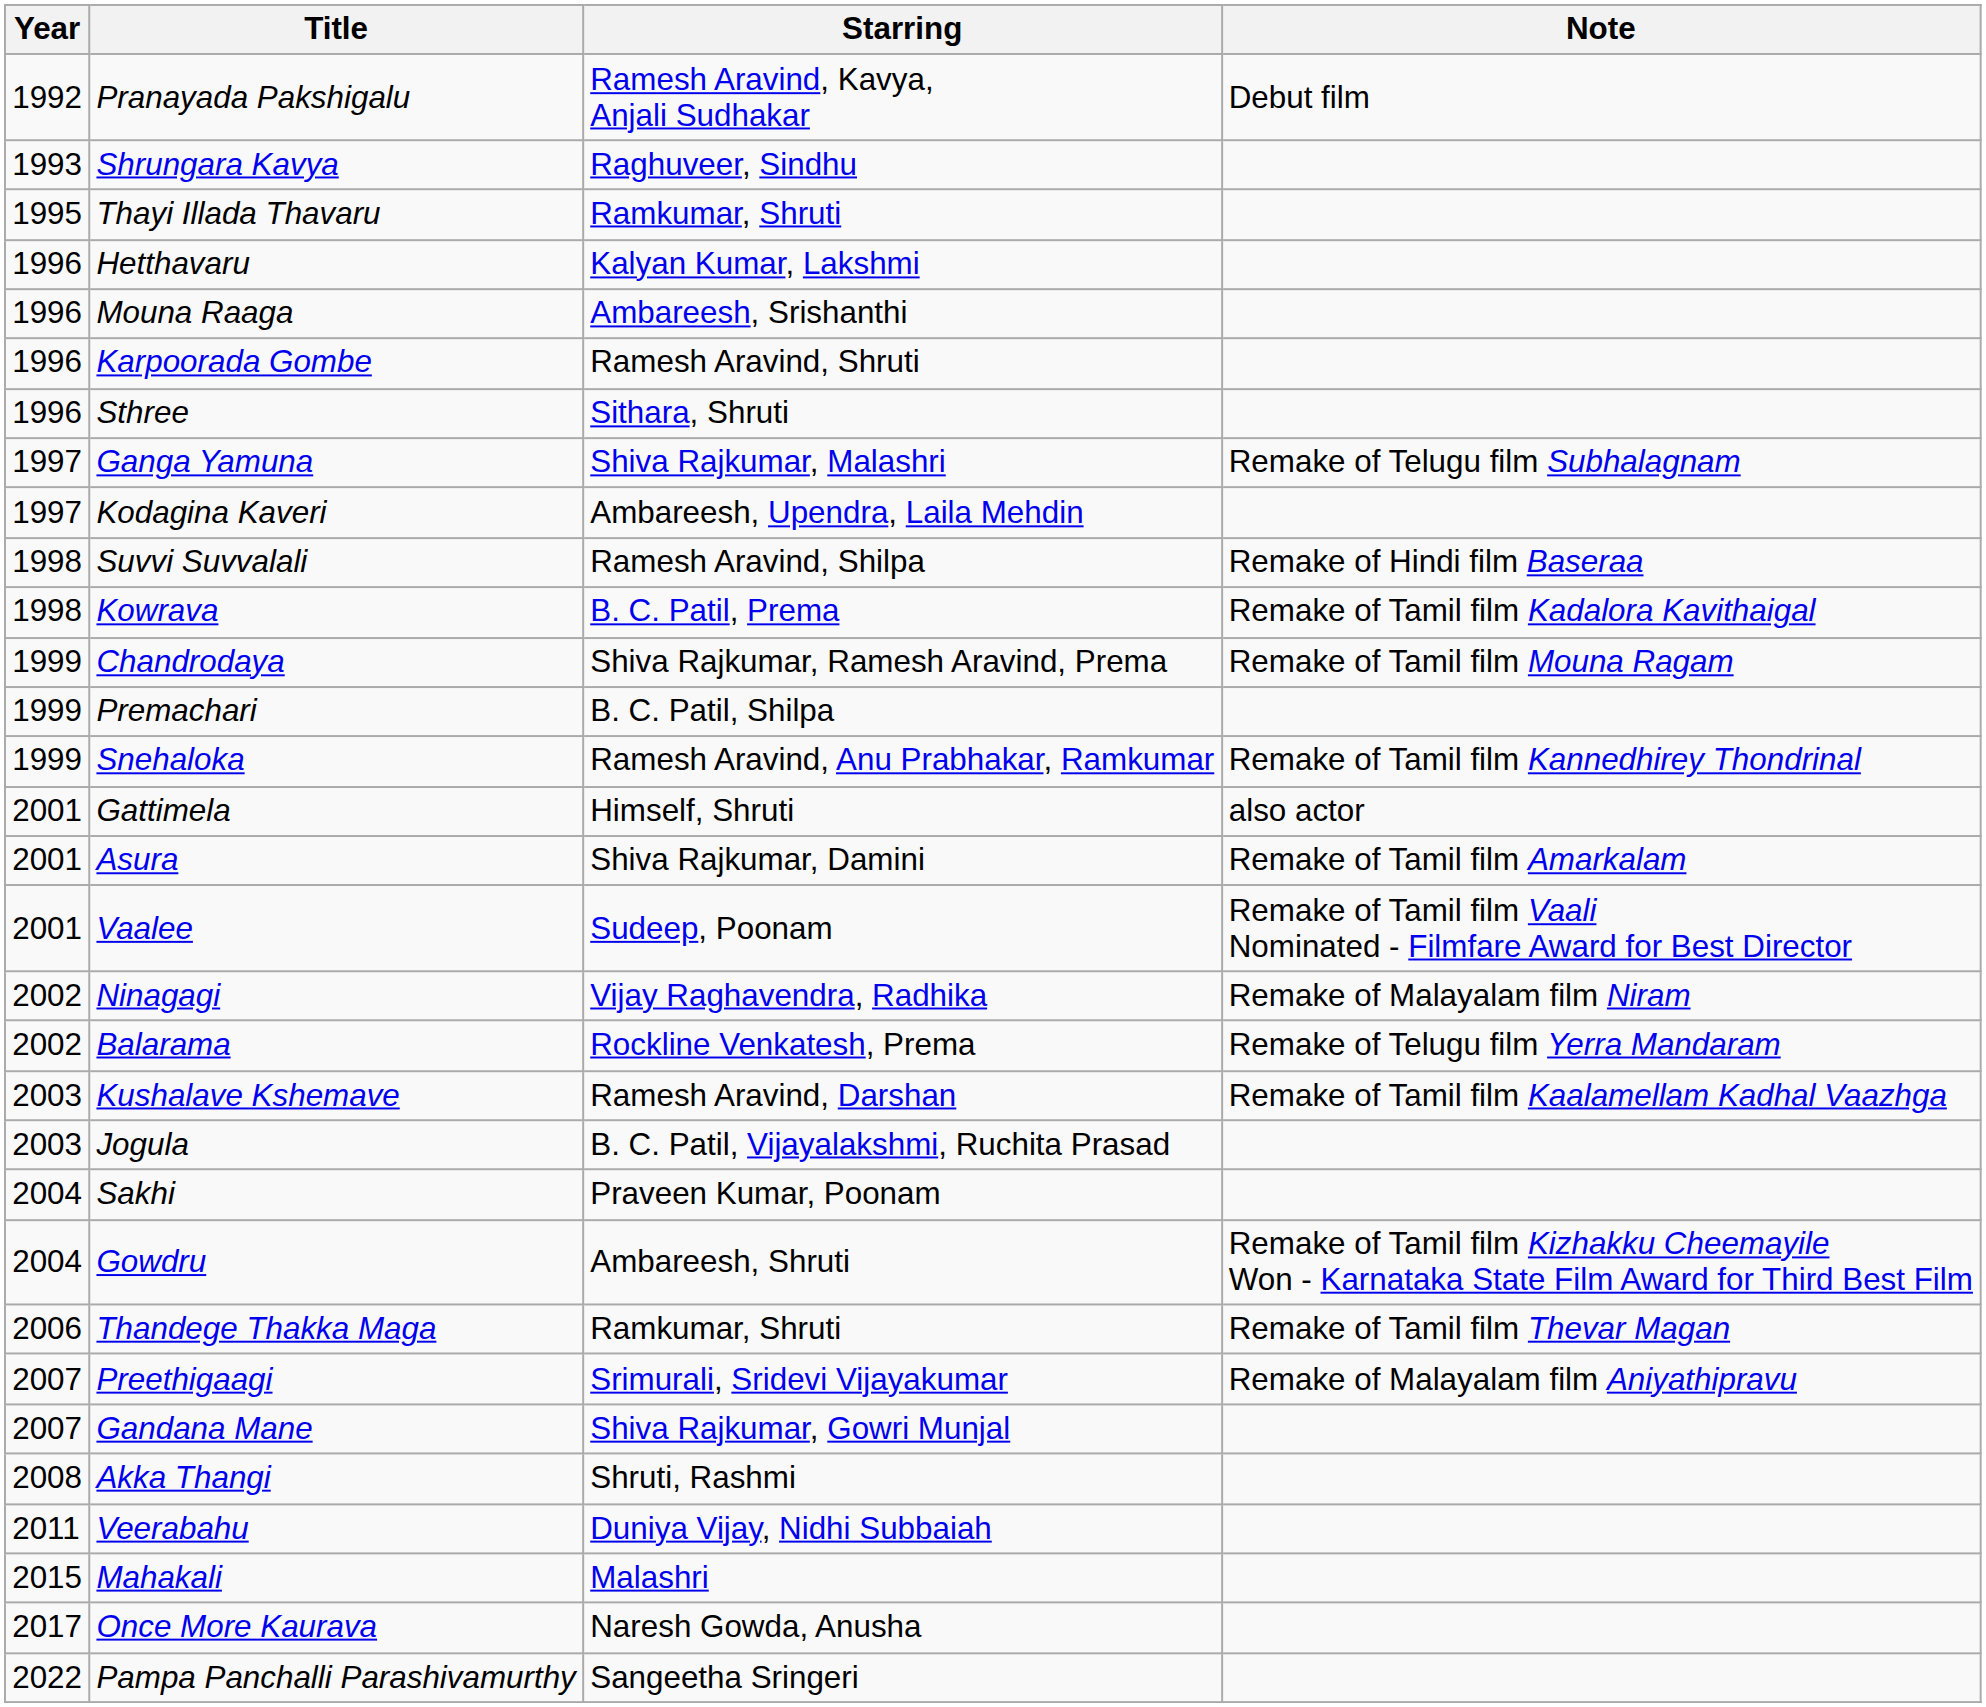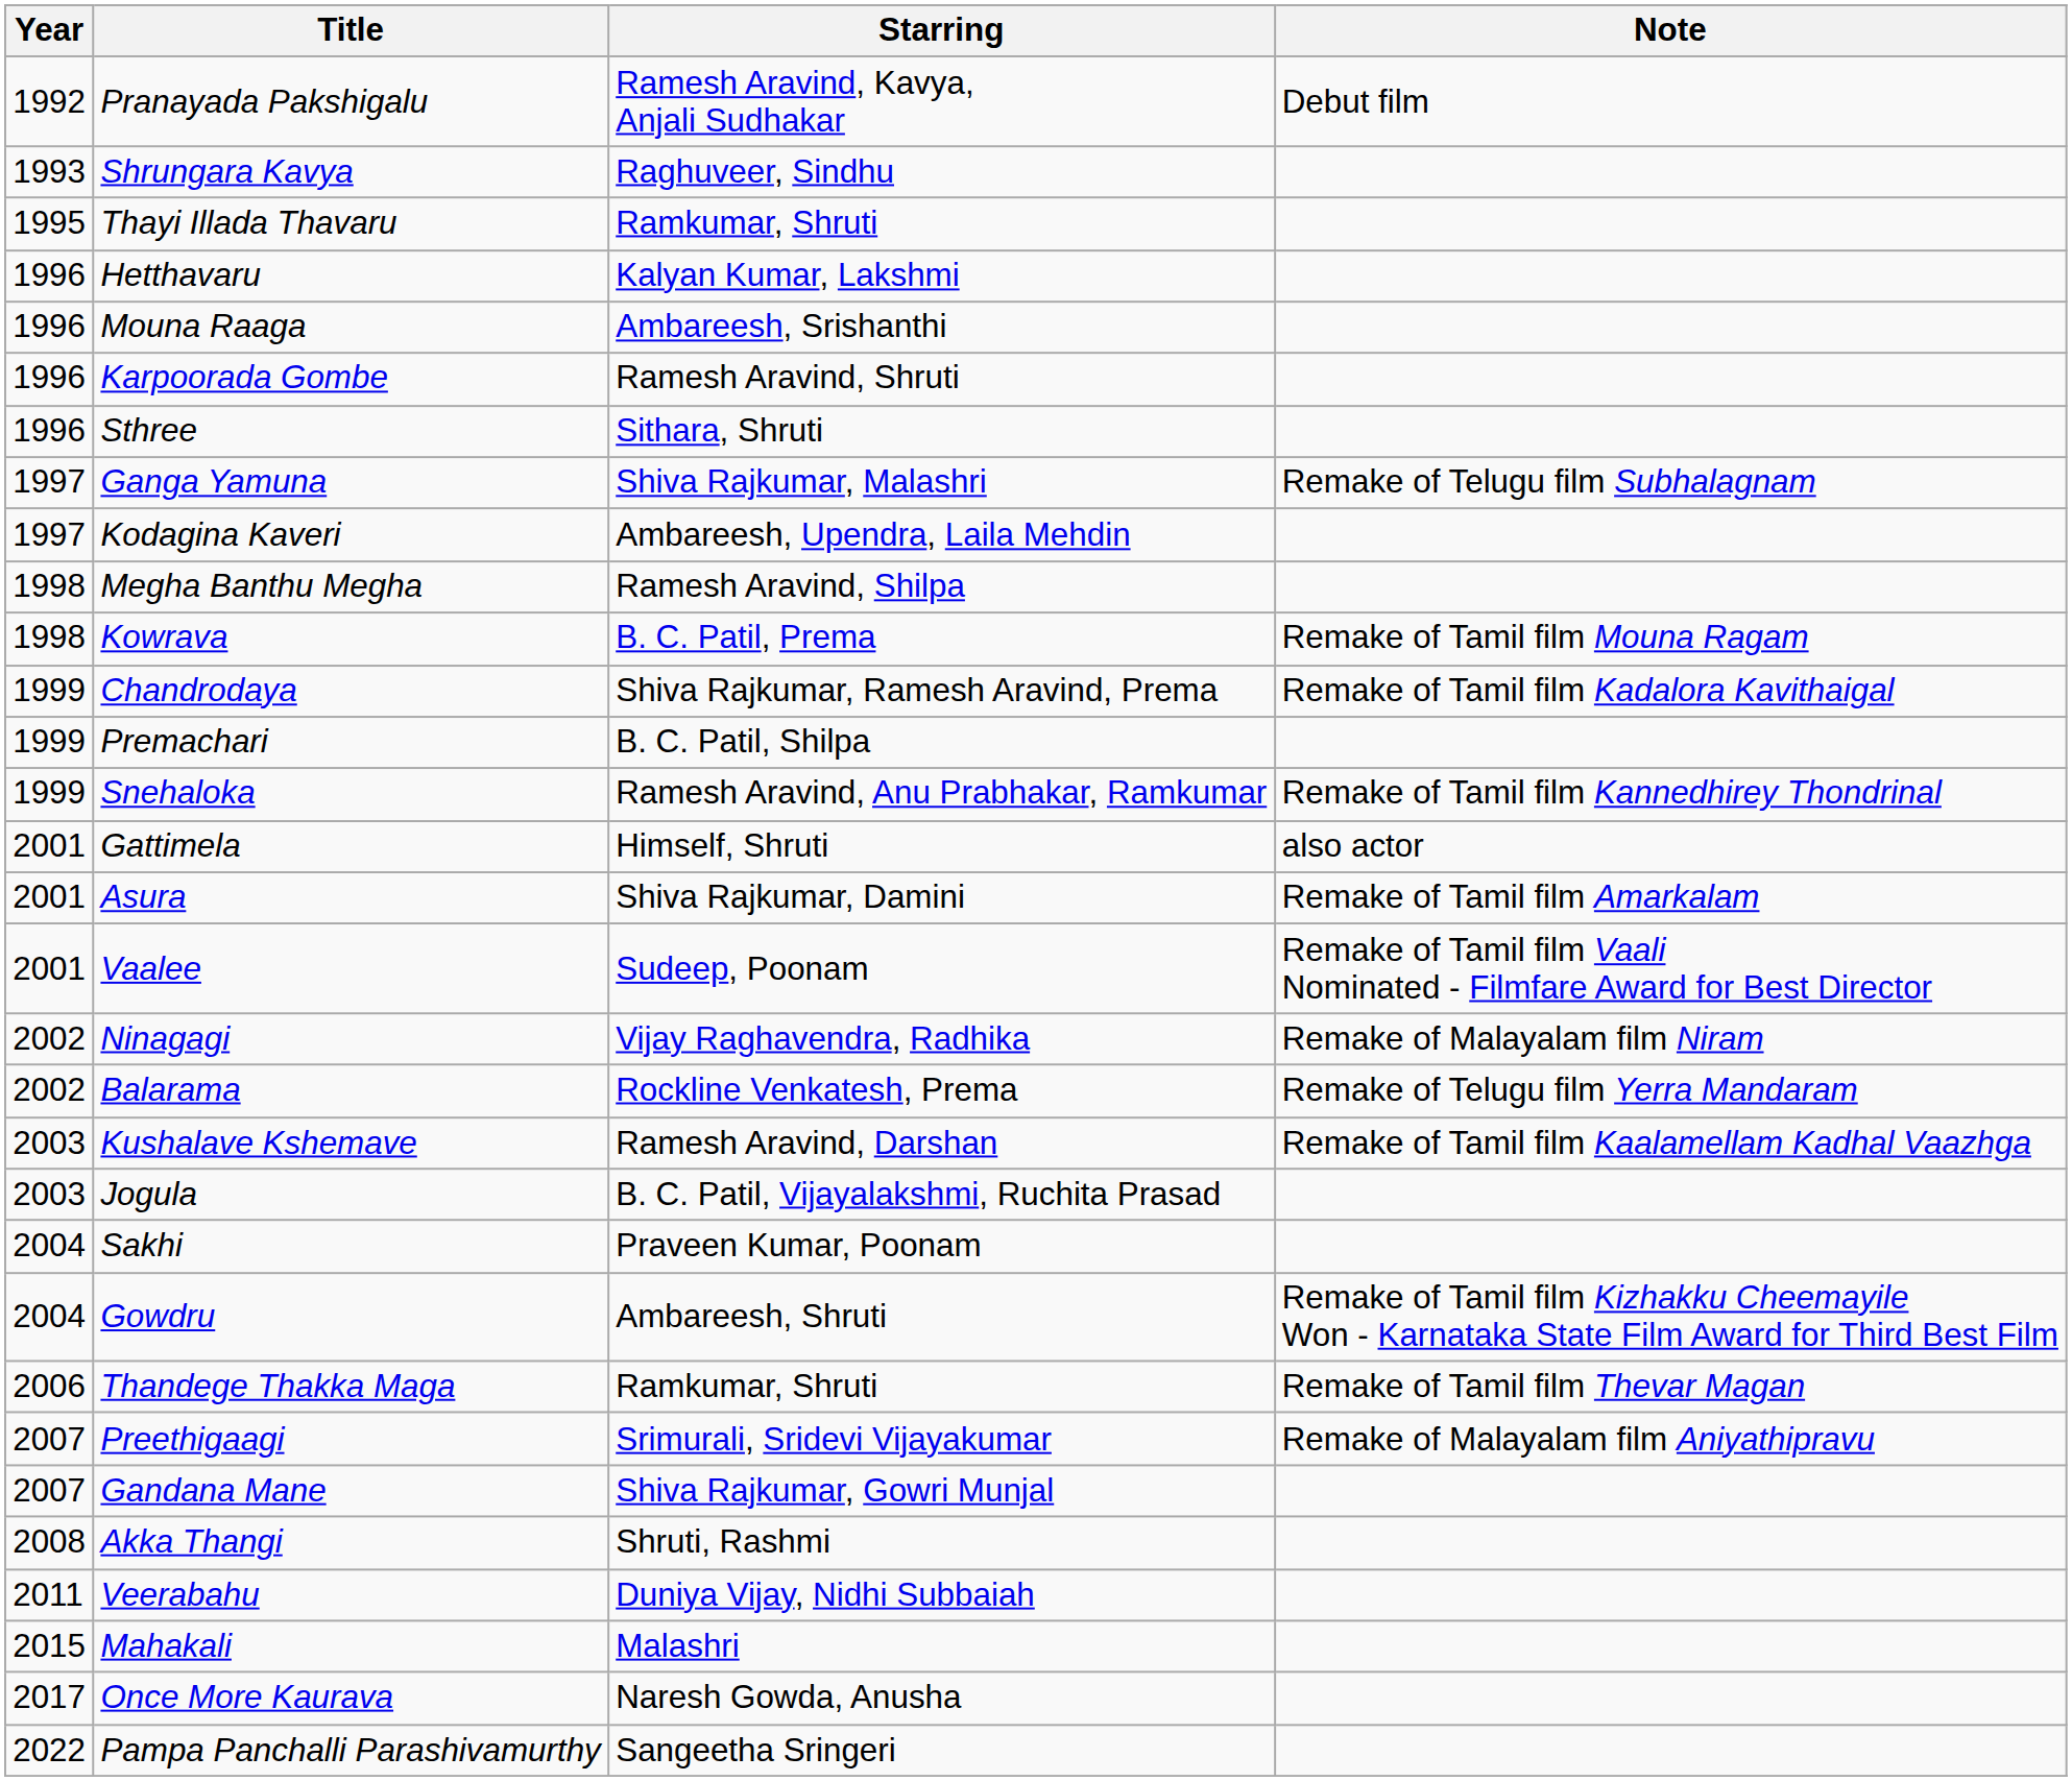 <table class="wikitable">
 <tr style="background:#ccc; text-align:center;">
 <th>Year</th>
 <th>Title</th>
 <th>Starring</th>
 <th>Note</th>
 </tr>
 <tr>
 <td>1992</td>
 <td><em>Pranayada Pakshigalu</em></td>
 <td><a href='#'>Ramesh Aravind</a>, Kavya, <br><a href='#'>Anjali Sudhakar</a></td>
 <td>Debut film</td>
 </tr>
 <tr>
 <td>1993</td>
 <td><em><a href='#'>Shrungara Kavya</a></em></td>
 <td><a href='#'>Raghuveer</a>, <a href='#'>Sindhu</a></td>
 <td></td>
 </tr>
 <tr>
 <td>1995</td>
 <td><em>Thayi Illada Thavaru</em></td>
 <td><a href='#'>Ramkumar</a>, <a href='#'>Shruti</a></td>
 <td></td>
 </tr>
 <tr>
 <td>1996</td>
 <td><em>Hetthavaru</em></td>
 <td><a href='#'>Kalyan Kumar</a>, <a href='#'>Lakshmi</a></td>
 <td></td>
 </tr>
 <tr>
 <td>1996</td>
 <td><em>Mouna Raaga</em></td>
 <td><a href='#'>Ambareesh</a>, Srishanthi</td>
 <td></td>
 </tr>
 <tr>
 <td>1996</td>
 <td><em><a href='#'>Karpoorada Gombe</a></em></td>
 <td>Ramesh Aravind, Shruti</td>
 <td></td>
 </tr>
 <tr>
 <td>1996</td>
 <td><em>Sthree</em></td>
 <td><a href='#'>Sithara</a>, Shruti</td>
 <td></td>
 </tr>
 <tr>
 <td>1997</td>
 <td><em><a href='#'>Ganga Yamuna</a></em></td>
 <td><a href='#'>Shiva Rajkumar</a>, <a href='#'>Malashri</a></td>
 <td>Remake of Telugu film <em><a href='#'>Subhalagnam</a></em></td>
 </tr>
 <tr>
 <td>1997</td>
 <td><em>Kodagina Kaveri</em></td>
 <td>Ambareesh, <a href='#'>Upendra</a>, <a href='#'>Laila Mehdin</a></td>
 <td></td>
 </tr>
 <tr>
 <td>1998</td>
-<td><em>Suvvi Suvvalali</em></td>
-<td>Ramesh Aravind, Shilpa</td>
-<td>Remake of Hindi film <em><a href='#'>Baseraa</a></em></td>
+<td><em>Megha Banthu Megha</em></td>
+<td>Ramesh Aravind, <a href='#'>Shilpa</a></td>
+<td></td>
 </tr>
 <tr>
 <td>1998</td>
 <td><em><a href='#'>Kowrava</a></em></td>
 <td><a href='#'>B. C. Patil</a>, <a href='#'>Prema</a></td>
-<td>Remake of Tamil film <em><a href='#'>Kadalora Kavithaigal</a></em></td>
+<td>Remake of Tamil film <em><a href='#'>Mouna Ragam</a></em></td>
 </tr>
 <tr>
 <td>1999</td>
 <td><em><a href='#'>Chandrodaya</a></em></td>
 <td>Shiva Rajkumar, Ramesh Aravind, Prema</td>
-<td>Remake of Tamil film <em><a href='#'>Mouna Ragam</a></em></td>
+<td>Remake of Tamil film <em><a href='#'>Kadalora Kavithaigal</a></em></td>
 </tr>
 <tr>
 <td>1999</td>
 <td><em>Premachari</em></td>
 <td>B. C. Patil, Shilpa</td>
 <td></td>
 </tr>
 <tr>
 <td>1999</td>
 <td><em><a href='#'>Snehaloka</a></em></td>
 <td>Ramesh Aravind, <a href='#'>Anu Prabhakar</a>, <a href='#'>Ramkumar</a></td>
 <td>Remake of Tamil film <em><a href='#'>Kannedhirey Thondrinal</a></em></td>
 </tr>
 <tr>
 <td>2001</td>
 <td><em>Gattimela</em></td>
 <td>Himself, Shruti</td>
 <td>also actor</td>
 </tr>
 <tr>
 <td>2001</td>
 <td><em><a href='#'>Asura</a></em></td>
 <td>Shiva Rajkumar, Damini</td>
 <td>Remake of Tamil film <em><a href='#'>Amarkalam</a></em></td>
 </tr>
 <tr>
 <td>2001</td>
 <td><em><a href='#'>Vaalee</a></em></td>
 <td><a href='#'>Sudeep</a>, Poonam</td>
 <td>Remake of Tamil film <em><a href='#'>Vaali</a></em><br>Nominated - <a href='#'>Filmfare Award for Best Director</a></td>
 </tr>
 <tr>
 <td>2002</td>
 <td><em><a href='#'>Ninagagi</a></em></td>
 <td><a href='#'>Vijay Raghavendra</a>, <a href='#'>Radhika</a></td>
 <td>Remake of Malayalam film <em><a href='#'>Niram</a></em></td>
 </tr>
 <tr>
 <td>2002</td>
 <td><em><a href='#'>Balarama</a></em></td>
 <td><a href='#'>Rockline Venkatesh</a>, Prema</td>
 <td>Remake of Telugu film <em><a href='#'>Yerra Mandaram</a></em></td>
 </tr>
 <tr>
 <td>2003</td>
 <td><em><a href='#'>Kushalave Kshemave</a></em></td>
 <td>Ramesh Aravind, <a href='#'>Darshan</a></td>
 <td>Remake of Tamil film <em><a href='#'>Kaalamellam Kadhal Vaazhga</a></em></td>
 </tr>
 <tr>
 <td>2003</td>
 <td><em>Jogula</em></td>
 <td>B. C. Patil, <a href='#'>Vijayalakshmi</a>, Ruchita Prasad</td>
 <td></td>
 </tr>
 <tr>
 <td>2004</td>
 <td><em>Sakhi</em></td>
 <td>Praveen Kumar, Poonam</td>
 <td></td>
 </tr>
 <tr>
 <td>2004</td>
 <td><em><a href='#'>Gowdru</a></em></td>
 <td>Ambareesh, Shruti</td>
 <td>Remake of Tamil film <em><a href='#'>Kizhakku Cheemayile</a></em><br>Won - <a href='#'>Karnataka State Film Award for Third Best Film</a></td>
 </tr>
 <tr>
 <td>2006</td>
 <td><em><a href='#'>Thandege Thakka Maga</a></em></td>
 <td>Ramkumar, Shruti</td>
 <td>Remake of Tamil film <em><a href='#'>Thevar Magan</a></em></td>
 </tr>
 <tr>
 <td>2007</td>
 <td><em><a href='#'>Preethigaagi</a></em></td>
 <td><a href='#'>Srimurali</a>, <a href='#'>Sridevi Vijayakumar</a></td>
 <td>Remake of Malayalam film <em><a href='#'>Aniyathipravu</a></em></td>
 </tr>
 <tr>
 <td>2007</td>
 <td><em><a href='#'>Gandana Mane</a></em></td>
 <td><a href='#'>Shiva Rajkumar</a>, <a href='#'>Gowri Munjal</a></td>
 <td></td>
 </tr>
 <tr>
 <td>2008</td>
 <td><em><a href='#'>Akka Thangi</a></em></td>
 <td>Shruti, Rashmi</td>
 <td></td>
 </tr>
 <tr>
 <td>2011</td>
 <td><em><a href='#'>Veerabahu</a></em></td>
 <td><a href='#'>Duniya Vijay</a>, <a href='#'>Nidhi Subbaiah</a></td>
 <td></td>
 </tr>
 <tr>
 <td>2015</td>
 <td><em><a href='#'>Mahakali</a></em></td>
 <td><a href='#'>Malashri</a></td>
 <td></td>
 </tr>
 <tr>
 <td>2017</td>
 <td><em><a href='#'>Once More Kaurava</a></em></td>
 <td>Naresh Gowda, Anusha</td>
 <td></td>
 </tr>
 <tr>
 <td>2022</td>
 <td><em>Pampa Panchalli Parashivamurthy</em></td>
 <td>Sangeetha Sringeri </td>
 <td></td>
 </tr>
 <tr>
 </tr>
 </table>
